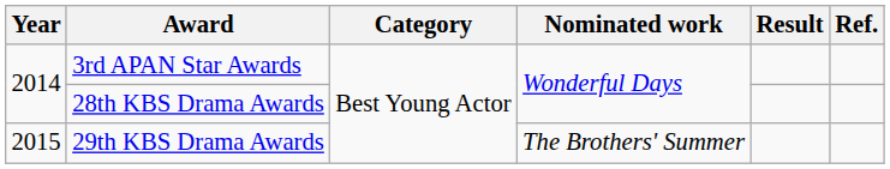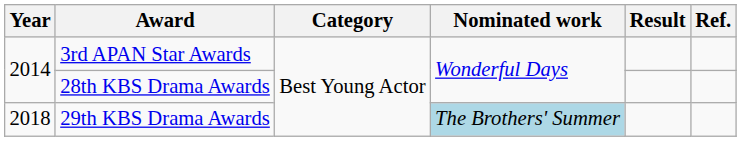 <table class="wikitable">
 <tr>
 <th>Year</th>
 <th>Award</th>
 <th>Category</th>
 <th>Nominated work</th>
 <th>Result</th>
 <th>Ref.</th>
 </tr>
 <tr>
 <td rowspan="2">2014</td>
 <td><a href='#'>3rd APAN Star Awards</a></td>
 <td rowspan="3">Best Young Actor</td>
 <td rowspan="2"><em><a href='#'>Wonderful Days</a></em></td>
 <td></td>
 <td></td>
 </tr>
 <tr>
 <td><a href='#'>28th KBS Drama Awards</a></td>
 <td></td>
 <td></td>
 </tr>
 <tr>
-<td>2015</td>
+<td>2018</td>
 <td><a href='#'>29th KBS Drama Awards</a></td>
-<td><em>The Brothers' Summer</em></td>
+<td style="background: lightblue;"><em>The Brothers' Summer</em></td>
 <td></td>
 <td></td>
 </tr>
 </table>
